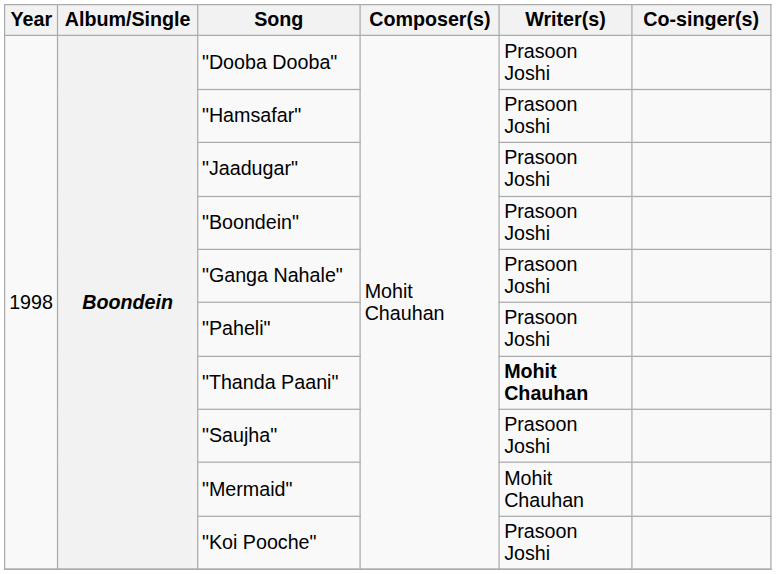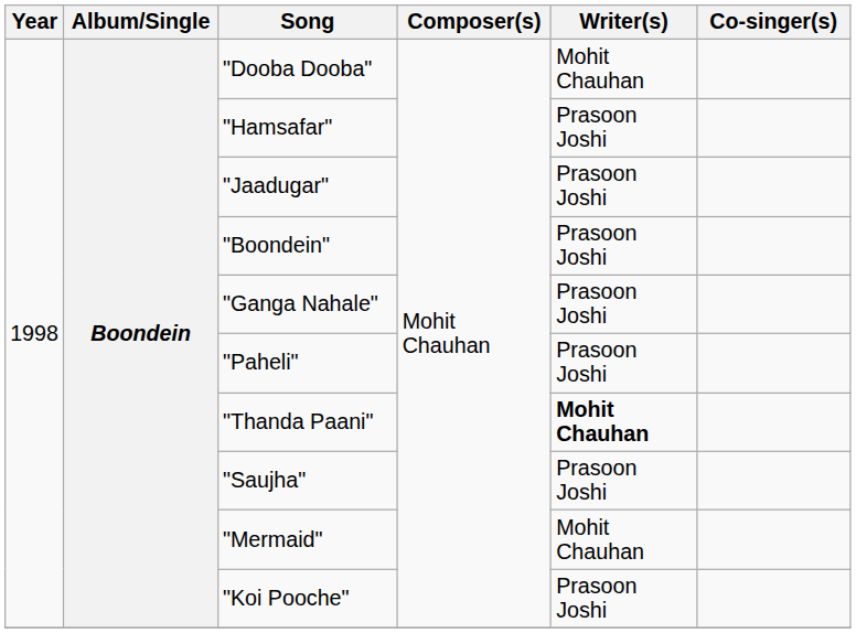 <table class="wikitable plainrowheaders" width="100%">
 <tr>
 <th scope="col" width=5%>Year</th>
 <th scope="col" width=18%>Album/Single</th>
 <th scope="col" width=21%>Song</th>
 <th scope="col" width=18%>Composer(s)</th>
 <th scope="col" width=17%>Writer(s)</th>
 <th scope="col" width=18%>Co-singer(s)</th>
 </tr>
 <tr>
 <td rowspan="10">1998</td>
 <th scope="row" rowspan="10"><em>Boondein</em></th>
 <td>"Dooba Dooba"</td>
 <td rowspan="10">Mohit Chauhan</td>
-<td>Prasoon Joshi</td>
+<td>Mohit Chauhan</td>
 <td></td>
 </tr>
 <tr>
 <td>"Hamsafar"</td>
 <td>Prasoon Joshi</td>
 <td></td>
 </tr>
 <tr>
 <td>"Jaadugar"</td>
 <td>Prasoon Joshi</td>
 <td></td>
 </tr>
 <tr>
 <td>"Boondein"</td>
 <td>Prasoon Joshi</td>
 <td></td>
 </tr>
 <tr>
 <td>"Ganga Nahale"</td>
 <td>Prasoon Joshi</td>
 <td></td>
 </tr>
 <tr>
 <td>"Paheli"</td>
 <td>Prasoon Joshi</td>
 <td></td>
 </tr>
 <tr>
 <td>"Thanda Paani"</td>
 <td><strong>Mohit Chauhan</strong></td>
 <td></td>
 </tr>
 <tr>
 <td>"Saujha"</td>
 <td>Prasoon Joshi</td>
 <td></td>
 </tr>
 <tr>
 <td>"Mermaid"</td>
 <td>Mohit Chauhan</td>
 <td></td>
 </tr>
 <tr>
 <td>"Koi Pooche"</td>
 <td>Prasoon Joshi</td>
 <td></td>
 </tr>
 <tr>
 </tr>
 </table>
